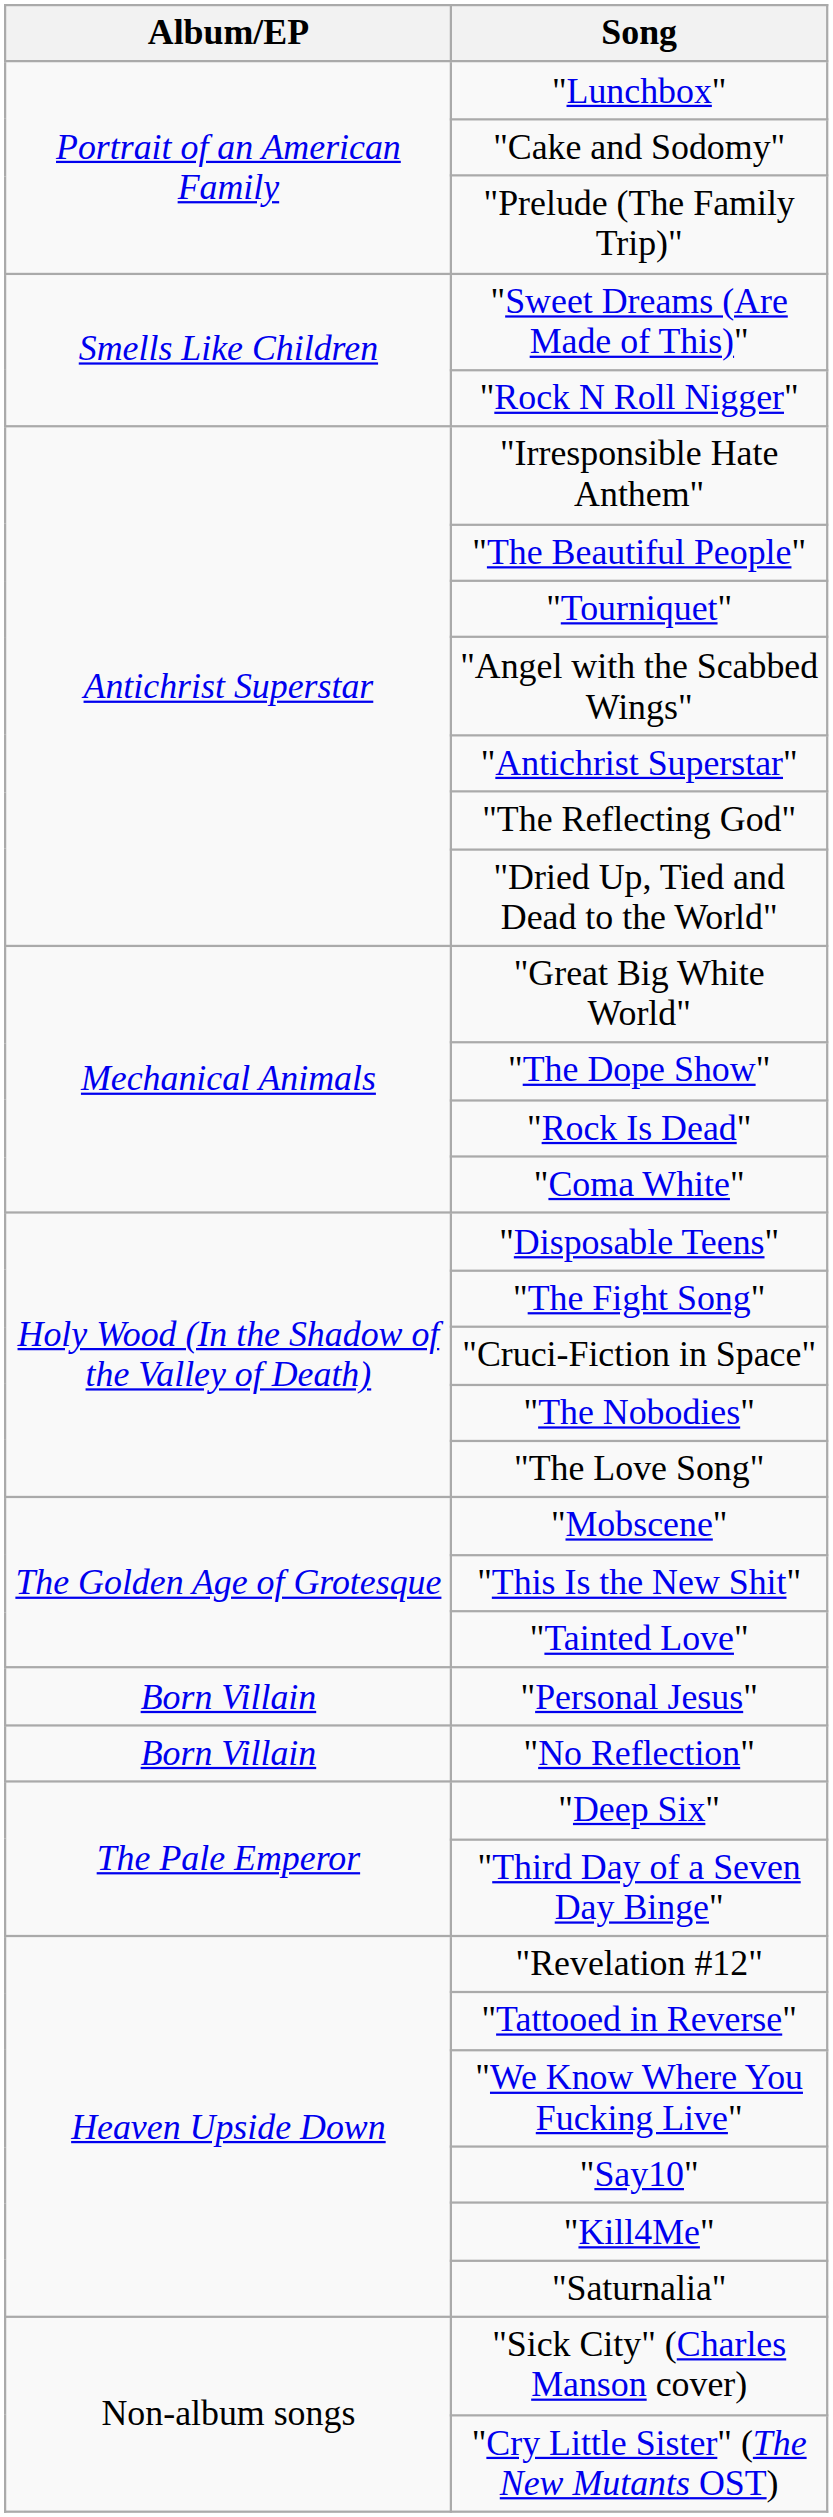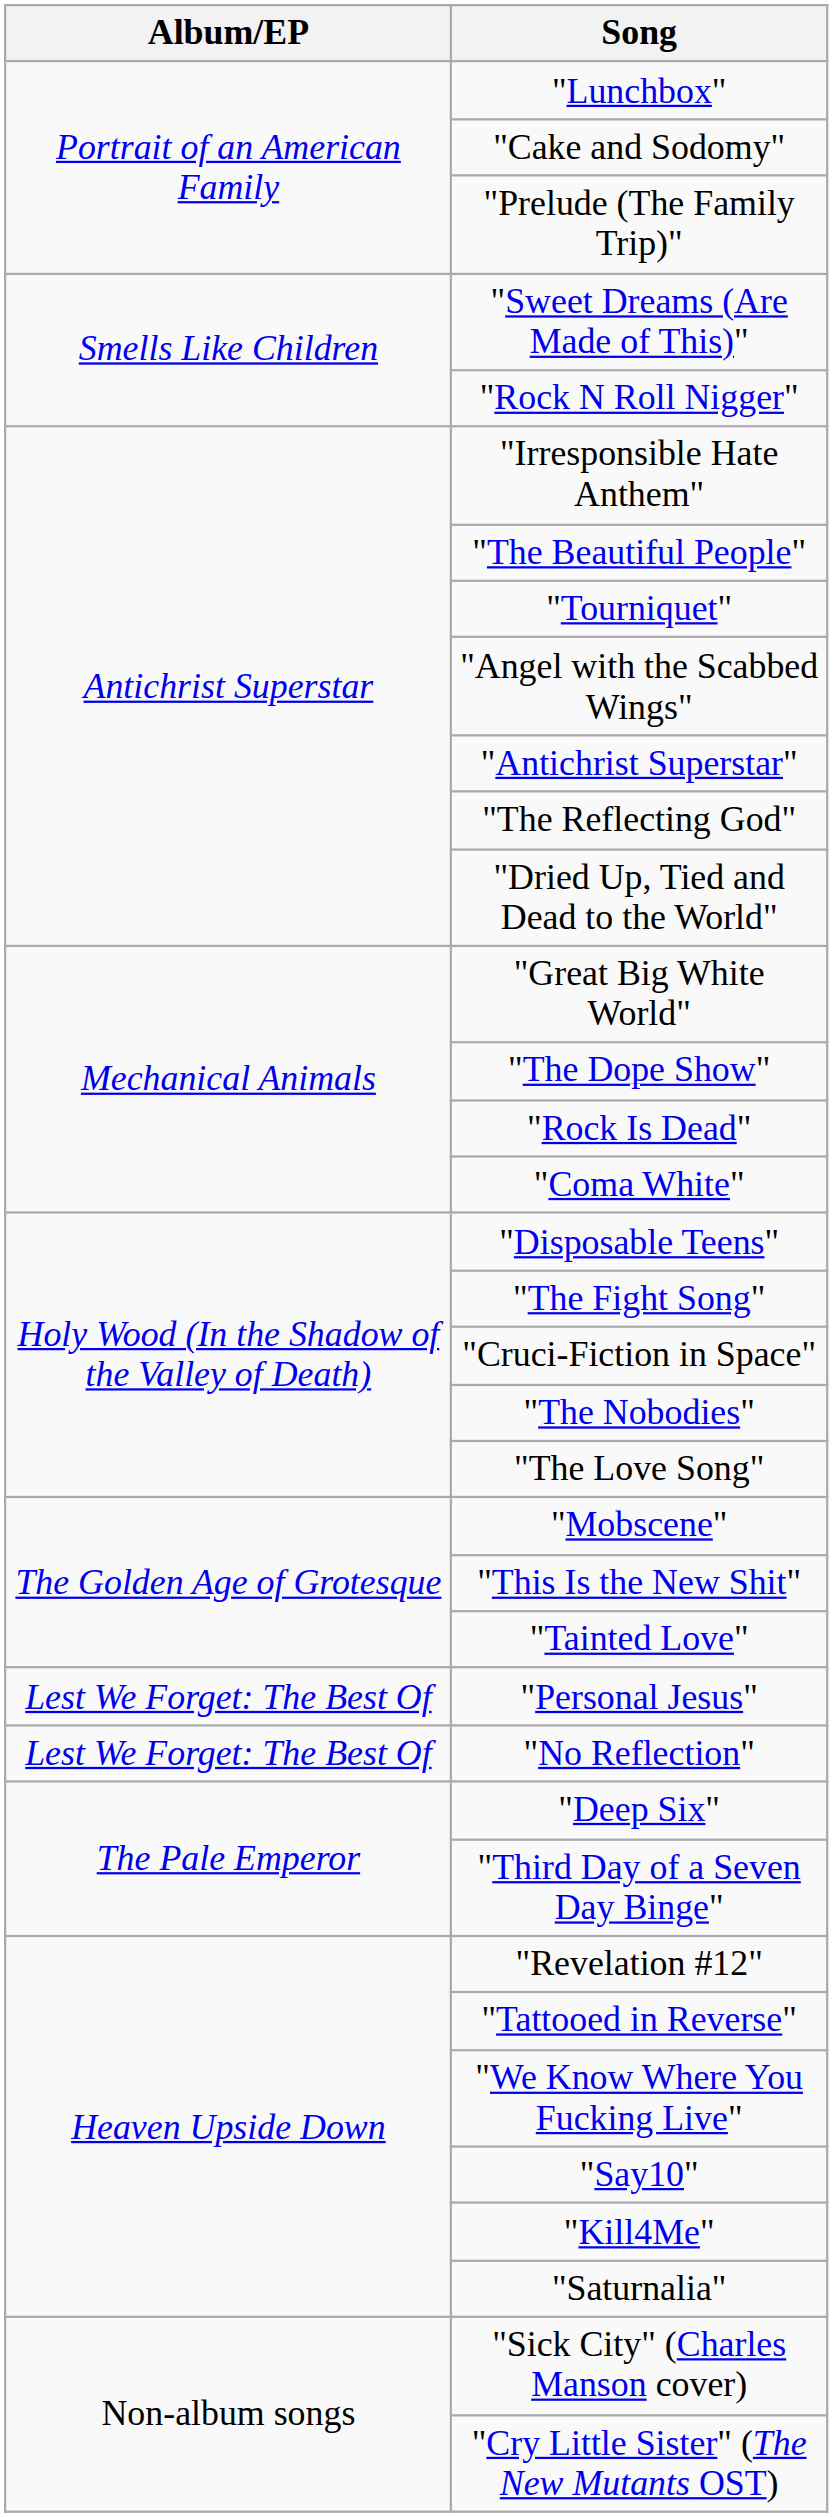 <table class="wikitable" style="text-align:center;">
 <tr>
 <th scope="col" style="width:12em;">Album/EP</th>
 <th scope="col" style="width:10em;">Song</th>
 </tr>
 <tr>
 <td rowspan="3"><em><a href='#'>Portrait of an American Family</a></em></td>
 <td>"<a href='#'>Lunchbox</a>"</td>
 </tr>
 <tr>
 <td>"Cake and Sodomy"</td>
 </tr>
 <tr>
 <td>"Prelude (The Family Trip)"</td>
 </tr>
 <tr>
 <td rowspan="2"><em><a href='#'>Smells Like Children</a></em></td>
 <td>"<a href='#'>Sweet Dreams (Are Made of This)</a>"</td>
 </tr>
 <tr>
 <td>"<a href='#'>Rock N Roll Nigger</a>"</td>
 </tr>
 <tr>
 <td rowspan="7"><em><a href='#'>Antichrist Superstar</a></em></td>
 <td>"Irresponsible Hate Anthem"</td>
 </tr>
 <tr>
 <td>"<a href='#'>The Beautiful People</a>"</td>
 </tr>
 <tr>
 <td>"<a href='#'>Tourniquet</a>"</td>
 </tr>
 <tr>
 <td>"Angel with the Scabbed Wings"</td>
 </tr>
 <tr>
 <td>"<a href='#'>Antichrist Superstar</a>"</td>
 </tr>
 <tr>
 <td>"The Reflecting God"</td>
 </tr>
 <tr>
 <td>"Dried Up, Tied and Dead to the World"</td>
 </tr>
 <tr>
 <td rowspan="4"><em><a href='#'>Mechanical Animals</a></em></td>
 <td>"Great Big White World"</td>
 </tr>
 <tr>
 <td>"<a href='#'>The Dope Show</a>"</td>
 </tr>
 <tr>
 <td>"<a href='#'>Rock Is Dead</a>"</td>
 </tr>
 <tr>
 <td>"<a href='#'>Coma White</a>"</td>
 </tr>
 <tr>
 <td rowspan="5"><em><a href='#'>Holy Wood (In the Shadow of the Valley of Death)</a></em></td>
 <td>"<a href='#'>Disposable Teens</a>"</td>
 </tr>
 <tr>
 <td>"<a href='#'>The Fight Song</a>"</td>
 </tr>
 <tr>
 <td>"Cruci-Fiction in Space"</td>
 </tr>
 <tr>
 <td>"<a href='#'>The Nobodies</a>"</td>
 </tr>
 <tr>
 <td>"The Love Song"</td>
 </tr>
 <tr>
 <td rowspan="3"><em><a href='#'>The Golden Age of Grotesque</a></em></td>
 <td>"<a href='#'>Mobscene</a>"</td>
 </tr>
 <tr>
 <td>"<a href='#'>This Is the New Shit</a>"</td>
 </tr>
 <tr>
 <td>"<a href='#'>Tainted Love</a>"</td>
 </tr>
 <tr>
-<td><em><a href='#'>Born Villain</a></em></td>
+<td><em><a href='#'>Lest We Forget: The Best Of</a></em></td>
 <td>"<a href='#'>Personal Jesus</a>"</td>
 </tr>
 <tr>
-<td><em><a href='#'>Born Villain</a></em></td>
+<td><em><a href='#'>Lest We Forget: The Best Of</a></em></td>
 <td>"<a href='#'>No Reflection</a>"</td>
 </tr>
 <tr>
 <td rowspan="2"><em><a href='#'>The Pale Emperor</a></em></td>
 <td>"<a href='#'>Deep Six</a>"</td>
 </tr>
 <tr>
 <td>"<a href='#'>Third Day of a Seven Day Binge</a>"</td>
 </tr>
 <tr>
 <td rowspan="6"><em><a href='#'>Heaven Upside Down</a></em></td>
 <td>"Revelation #12"</td>
 </tr>
 <tr>
 <td>"<a href='#'>Tattooed in Reverse</a>"</td>
 </tr>
 <tr>
 <td>"<a href='#'>We Know Where You Fucking Live</a>"</td>
 </tr>
 <tr>
 <td>"<a href='#'>Say10</a>"</td>
 </tr>
 <tr>
 <td>"<a href='#'>Kill4Me</a>"</td>
 </tr>
 <tr>
 <td>"Saturnalia"</td>
 </tr>
 <tr>
 <td rowspan="2">Non-album songs</td>
 <td>"Sick City" (<a href='#'>Charles Manson</a> cover)</td>
 </tr>
 <tr>
 <td>"<a href='#'>Cry Little Sister</a>" (<a href='#'><em>The New Mutants</em> OST</a>)</td>
 </tr>
 </table>
